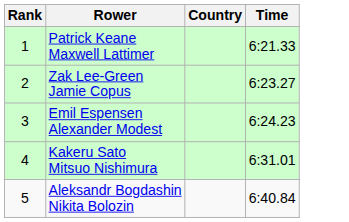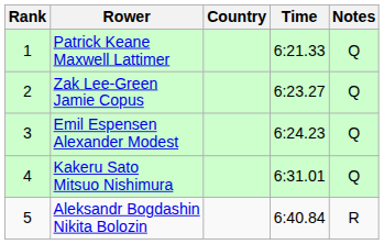 <table class="wikitable" style="text-align:center">
 <tr>
 <th>Rank</th>
 <th>Rower</th>
 <th>Country</th>
 <th>Time</th>
+<th>Notes</th>
 </tr>
 <tr bgcolor=ccffcc>
 <td>1</td>
 <td align="left"><a href='#'>Patrick Keane</a><br><a href='#'>Maxwell Lattimer</a></td>
 <td align="left"></td>
 <td>6:21.33</td>
+<td>Q</td>
 </tr>
 <tr bgcolor=ccffcc>
 <td>2</td>
 <td align="left"><a href='#'>Zak Lee-Green</a><br><a href='#'>Jamie Copus</a></td>
 <td align="left"></td>
 <td>6:23.27</td>
+<td>Q</td>
 </tr>
 <tr bgcolor=ccffcc>
 <td>3</td>
 <td align="left"><a href='#'>Emil Espensen</a><br><a href='#'>Alexander Modest</a></td>
 <td align="left"></td>
 <td>6:24.23</td>
+<td>Q</td>
 </tr>
 <tr bgcolor=ccffcc>
 <td>4</td>
 <td align="left"><a href='#'>Kakeru Sato</a><br><a href='#'>Mitsuo Nishimura</a></td>
 <td align="left"></td>
 <td>6:31.01</td>
+<td>Q</td>
 </tr>
 <tr>
 <td>5</td>
 <td align="left"><a href='#'>Aleksandr Bogdashin</a><br><a href='#'>Nikita Bolozin</a></td>
 <td align="left"></td>
 <td>6:40.84</td>
+<td>R</td>
 </tr>
 </table>
